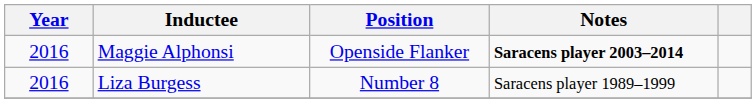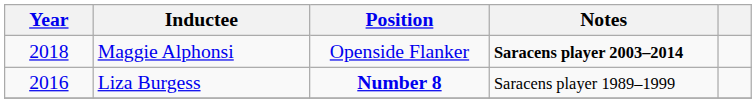 <table class="wikitable sticky-header">
 <tr>
 <th width=65><a href='#'>Year</a></th>
 <th width=170>Inductee</th>
 <th width=140><a href='#'>Position</a></th>
 <th width=180>Notes</th>
 <th width=20></th>
 </tr>
 <tr>
-<td align=center><a href='#'>2016</a></td>
+<td align=center><a href='#'>2018</a></td>
 <td> <a href='#'>Maggie Alphonsi</a></td>
 <td align=center><a href='#'>Openside Flanker</a></td>
 <td><strong><small>Saracens player 2003–2014</small></strong></td>
 <td></td>
 </tr>
 <tr>
 <td align=center><a href='#'>2016</a></td>
 <td> <a href='#'>Liza Burgess</a></td>
-<td align=center><a href='#'>Number 8</a></td>
+<td align=center><strong><a href='#'>Number 8</a></strong></td>
 <td><small>Saracens player 1989–1999</small></td>
 <td></td>
 </tr>
 <tr>
 </tr>
 </table>
